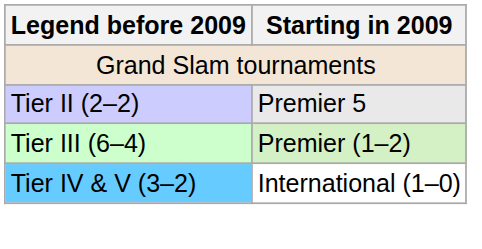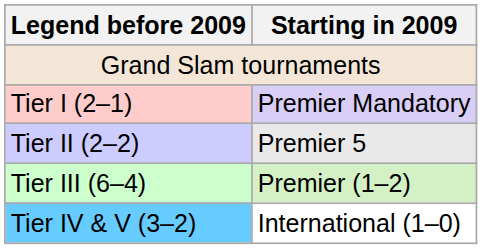 <table class=wikitable style="font-size:90%">
 <tr>
 <th>Legend before 2009</th>
 <th>Starting in 2009</th>
 </tr>
 <tr>
 <td colspan="2" style="text-align:center; background:#f3e6d7;">Grand Slam tournaments</td>
+</tr>
+<tr>
+<td style="background:#fcc;">Tier I (2–1)</td>
+<td style="background:#d8cef6;">Premier Mandatory</td>
 </tr>
 <tr>
 <td style="background:#ccf;">Tier II (2–2)</td>
 <td style="background:#e9e9e9;">Premier 5</td>
 </tr>
 <tr>
 <td style="background:#cfc;">Tier III (6–4)</td>
 <td style="background:#d4f1c5;">Premier (1–2)</td>
 </tr>
 <tr>
 <td style="background:#6cf;">Tier IV & V (3–2)</td>
 <td style="background:#fff;">International (1–0)</td>
 </tr>
 </table>
